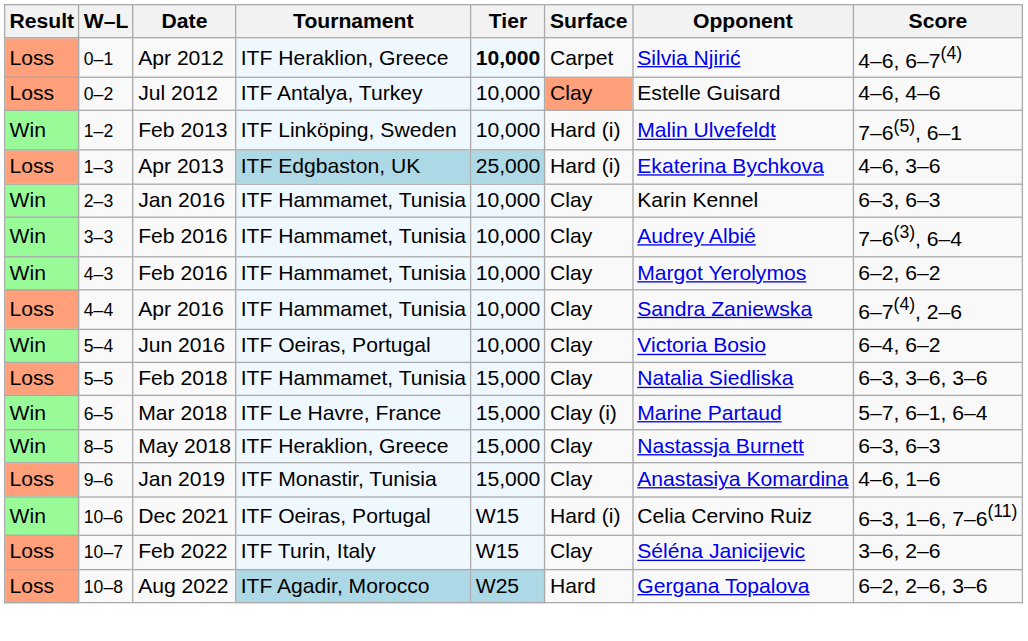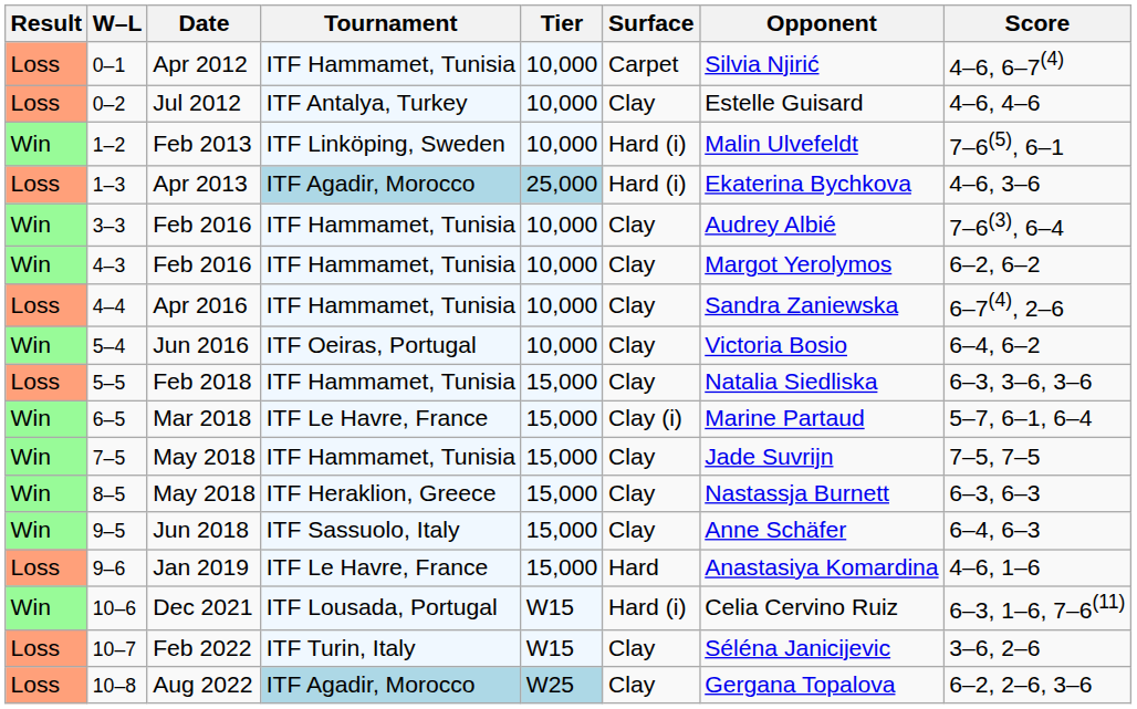 <table class="sortable wikitable">
 <tr>
 <th>Result</th>
 <th class=unsortable>W–L</th>
 <th>Date</th>
 <th>Tournament</th>
 <th>Tier</th>
 <th>Surface</th>
 <th>Opponent</th>
 <th class=unsortable>Score</th>
 </tr>
 <tr>
 <td style=background:#ffa07a;>Loss</td>
 <td><small>0–1</small></td>
 <td>Apr 2012</td>
-<td style=background:#f0f8ff;>ITF Heraklion, Greece</td>
-<td style=background:#f0f8ff;><strong>10,000</strong></td>
+<td style=background:#f0f8ff;>ITF Hammamet, Tunisia</td>
+<td style=background:#f0f8ff;>10,000</td>
 <td>Carpet</td>
 <td> <a href='#'>Silvia Njirić</a></td>
 <td>4–6, 6–7<sup>(4)</sup></td>
 </tr>
 <tr>
 <td style=background:#ffa07a;>Loss</td>
 <td><small>0–2</small></td>
 <td>Jul 2012</td>
 <td style="background:#f0f8ff;">ITF Antalya, Turkey</td>
 <td style=background:#f0f8ff;>10,000</td>
-<td style="background: lightsalmon;">Clay</td>
+<td>Clay</td>
 <td> Estelle Guisard</td>
 <td>4–6, 4–6</td>
 </tr>
 <tr>
 <td style=background:#98fb98;>Win</td>
 <td><small>1–2</small></td>
 <td>Feb 2013</td>
 <td style=background:#f0f8ff;>ITF Linköping, Sweden</td>
 <td style=background:#f0f8ff;>10,000</td>
 <td>Hard (i)</td>
 <td> <a href='#'>Malin Ulvefeldt</a></td>
 <td>7–6<sup>(5)</sup>, 6–1</td>
 </tr>
 <tr>
 <td style=background:#ffa07a;>Loss</td>
 <td><small>1–3</small></td>
 <td>Apr 2013</td>
-<td style=background:lightblue;>ITF Edgbaston, UK</td>
+<td style="background:lightblue;">ITF Agadir, Morocco</td>
 <td style=background:lightblue;>25,000</td>
 <td>Hard (i)</td>
 <td> <a href='#'>Ekaterina Bychkova</a></td>
 <td>4–6, 3–6</td>
-</tr>
-<tr>
-<td style=background:#98fb98;>Win</td>
-<td><small>2–3</small></td>
-<td>Jan 2016</td>
-<td style=background:#f0f8ff;>ITF Hammamet, Tunisia</td>
-<td style=background:#f0f8ff;>10,000</td>
-<td>Clay</td>
-<td> Karin Kennel</td>
-<td>6–3, 6–3</td>
 </tr>
 <tr>
 <td style=background:#98fb98;>Win</td>
 <td><small>3–3</small></td>
 <td>Feb 2016</td>
 <td style=background:#f0f8ff;>ITF Hammamet, Tunisia</td>
 <td style=background:#f0f8ff;>10,000</td>
 <td>Clay</td>
 <td> <a href='#'>Audrey Albié</a></td>
 <td>7–6<sup>(3)</sup>, 6–4</td>
 </tr>
 <tr>
 <td style=background:#98fb98;>Win</td>
 <td><small>4–3</small></td>
 <td>Feb 2016</td>
 <td style=background:#f0f8ff;>ITF Hammamet, Tunisia</td>
 <td style=background:#f0f8ff;>10,000</td>
 <td>Clay</td>
 <td> <a href='#'>Margot Yerolymos</a></td>
 <td>6–2, 6–2</td>
 </tr>
 <tr>
 <td style=background:#ffa07a;>Loss</td>
 <td><small>4–4</small></td>
 <td>Apr 2016</td>
 <td style=background:#f0f8ff;>ITF Hammamet, Tunisia</td>
 <td style=background:#f0f8ff;>10,000</td>
 <td>Clay</td>
 <td> <a href='#'>Sandra Zaniewska</a></td>
 <td>6–7<sup>(4)</sup>, 2–6</td>
 </tr>
 <tr>
 <td style=background:#98fb98;>Win</td>
 <td><small>5–4</small></td>
 <td>Jun 2016</td>
 <td style=background:#f0f8ff;>ITF Oeiras, Portugal</td>
 <td style=background:#f0f8ff;>10,000</td>
 <td>Clay</td>
 <td> <a href='#'>Victoria Bosio</a></td>
 <td>6–4, 6–2</td>
 </tr>
 <tr>
 <td style=background:#ffa07a;>Loss</td>
 <td><small>5–5</small></td>
 <td>Feb 2018</td>
 <td style=background:#f0f8ff;>ITF Hammamet, Tunisia</td>
 <td style=background:#f0f8ff;>15,000</td>
 <td>Clay</td>
 <td> <a href='#'>Natalia Siedliska</a></td>
 <td>6–3, 3–6, 3–6</td>
 </tr>
 <tr>
 <td style=background:#98fb98;>Win</td>
 <td><small>6–5</small></td>
 <td>Mar 2018</td>
 <td style=background:#f0f8ff;>ITF Le Havre, France</td>
 <td style=background:#f0f8ff;>15,000</td>
 <td>Clay (i)</td>
 <td> <a href='#'>Marine Partaud</a></td>
 <td>5–7, 6–1, 6–4</td>
 </tr>
 <tr>
 <td style=background:#98fb98;>Win</td>
+<td><small>7–5</small></td>
+<td>May 2018</td>
+<td style=background:#f0f8ff;>ITF Hammamet, Tunisia</td>
+<td style=background:#f0f8ff;>15,000</td>
+<td>Clay</td>
+<td> <a href='#'>Jade Suvrijn</a></td>
+<td>7–5, 7–5</td>
+</tr>
+<tr>
+<td style=background:#98fb98;>Win</td>
 <td><small>8–5</small></td>
 <td>May 2018</td>
 <td style=background:#f0f8ff;>ITF Heraklion, Greece</td>
 <td style=background:#f0f8ff;>15,000</td>
 <td>Clay</td>
 <td> <a href='#'>Nastassja Burnett</a></td>
 <td>6–3, 6–3</td>
 </tr>
 <tr>
+<td style=background:#98fb98;>Win</td>
+<td><small>9–5</small></td>
+<td>Jun 2018</td>
+<td style=background:#f0f8ff;>ITF Sassuolo, Italy</td>
+<td style=background:#f0f8ff;>15,000</td>
+<td>Clay</td>
+<td> <a href='#'>Anne Schäfer</a></td>
+<td>6–4, 6–3</td>
+</tr>
+<tr>
 <td style=background:#ffa07a;>Loss</td>
 <td><small>9–6</small></td>
 <td>Jan 2019</td>
-<td style=background:#f0f8ff;>ITF Monastir, Tunisia</td>
+<td style=background:#f0f8ff;>ITF Le Havre, France</td>
 <td style=background:#f0f8ff;>15,000</td>
-<td>Clay</td>
+<td>Hard</td>
 <td> <a href='#'>Anastasiya Komardina</a></td>
 <td>4–6, 1–6</td>
 </tr>
 <tr>
 <td style=background:#98FB98;>Win</td>
 <td><small>10–6</small></td>
 <td>Dec 2021</td>
-<td style=background:#f0f8ff;>ITF Oeiras, Portugal</td>
+<td style=background:#f0f8ff;>ITF Lousada, Portugal</td>
 <td style=background:#f0f8ff;>W15</td>
 <td>Hard (i)</td>
 <td> Celia Cervino Ruiz</td>
 <td>6–3, 1–6, 7–6<sup>(11)</sup></td>
 </tr>
 <tr>
 <td style="background:#ffa07a;">Loss</td>
 <td><small>10–7</small></td>
 <td>Feb 2022</td>
 <td style=background:#f0f8ff;>ITF Turin, Italy</td>
 <td style="background:#f0f8ff;">W15</td>
 <td>Clay</td>
 <td> <a href='#'>Séléna Janicijevic</a></td>
 <td>3–6, 2–6</td>
 </tr>
 <tr>
 <td style="background:#ffa07a;">Loss</td>
 <td><small>10–8</small></td>
 <td>Aug 2022</td>
 <td style="background:lightblue;">ITF Agadir, Morocco</td>
 <td style="background:lightblue;">W25</td>
-<td>Hard</td>
+<td>Clay</td>
 <td> <a href='#'>Gergana Topalova</a></td>
 <td>6–2, 2–6, 3–6</td>
 </tr>
 </table>
